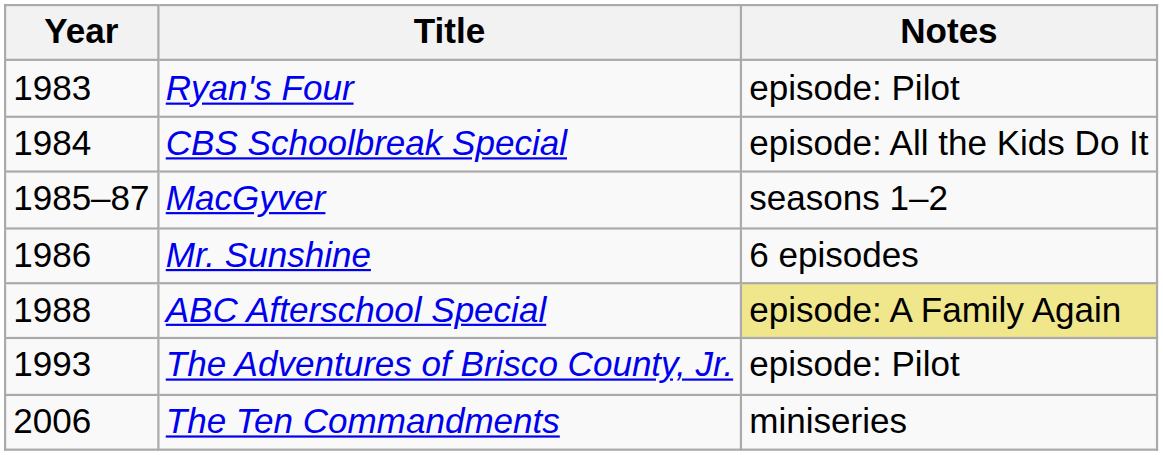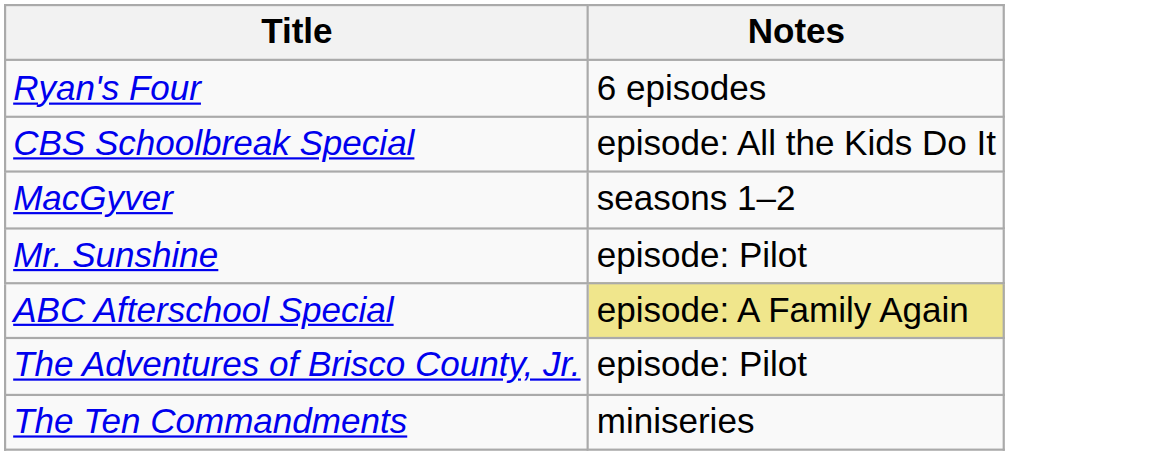 <table class="wikitable">
 <tr>
-<th>Year</th>
 <th>Title</th>
 <th>Notes</th>
 </tr>
 <tr>
-<td>1983</td>
 <td><em><a href='#'>Ryan's Four</a></em></td>
-<td>episode: Pilot</td>
+<td>6 episodes</td>
 </tr>
 <tr>
-<td>1984</td>
 <td><em><a href='#'>CBS Schoolbreak Special</a></em></td>
 <td>episode: All the Kids Do It</td>
 </tr>
 <tr>
-<td>1985–87</td>
 <td><em><a href='#'>MacGyver</a></em></td>
 <td>seasons 1–2</td>
 </tr>
 <tr>
-<td>1986</td>
 <td><em><a href='#'>Mr. Sunshine</a></em></td>
-<td>6 episodes</td>
+<td>episode: Pilot</td>
 </tr>
 <tr>
-<td>1988</td>
 <td><em><a href='#'>ABC Afterschool Special</a></em></td>
 <td style="background: khaki;">episode: A Family Again</td>
 </tr>
 <tr>
-<td>1993</td>
 <td><em><a href='#'>The Adventures of Brisco County, Jr.</a></em></td>
 <td>episode: Pilot</td>
 </tr>
 <tr>
-<td>2006</td>
 <td><em><a href='#'>The Ten Commandments</a></em></td>
 <td>miniseries</td>
 </tr>
 </table>
